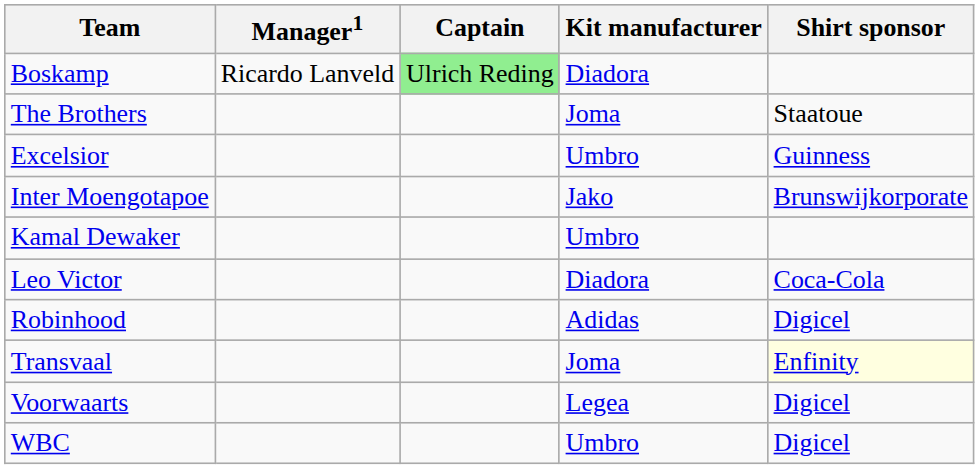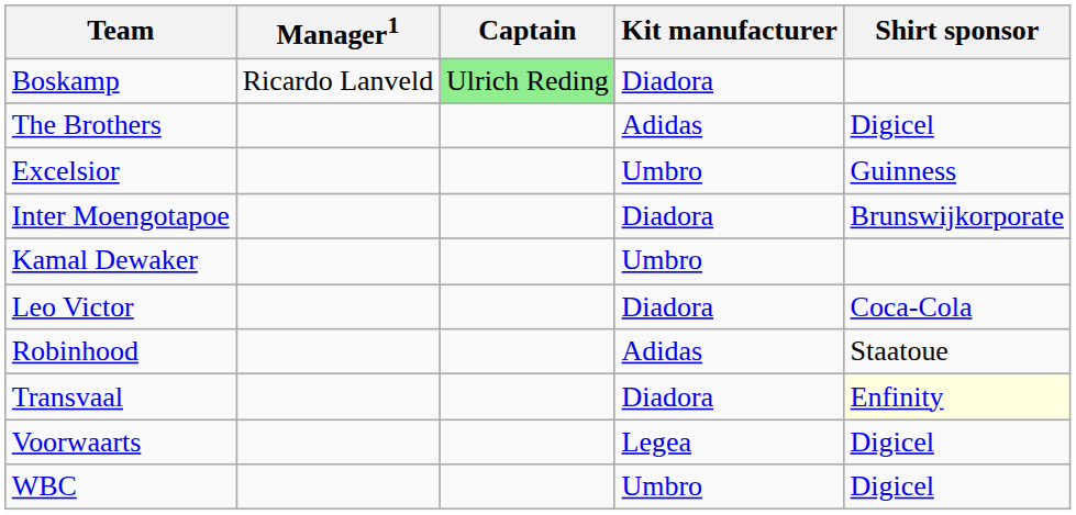 <table class="wikitable sortable" style="text-align: left;">
 <tr>
 <th>Team</th>
 <th>Manager<sup>1</sup></th>
 <th>Captain</th>
 <th>Kit manufacturer</th>
 <th>Shirt sponsor</th>
 </tr>
 <tr>
 <td><a href='#'>Boskamp</a></td>
 <td> Ricardo Lanveld</td>
 <td style="background: lightgreen;"> Ulrich Reding</td>
 <td><a href='#'>Diadora</a></td>
 <td></td>
 </tr>
 <tr>
 <td><a href='#'>The Brothers</a></td>
 <td></td>
 <td></td>
-<td><a href='#'>Joma</a></td>
-<td>Staatoue</td>
+<td><a href='#'>Adidas</a></td>
+<td><a href='#'>Digicel</a></td>
 </tr>
 <tr>
 <td><a href='#'>Excelsior</a></td>
 <td></td>
 <td></td>
 <td><a href='#'>Umbro</a></td>
 <td><a href='#'>Guinness</a></td>
 </tr>
 <tr>
 <td><a href='#'>Inter Moengotapoe</a></td>
 <td> </td>
 <td> </td>
-<td><a href='#'>Jako</a></td>
+<td><a href='#'>Diadora</a></td>
 <td><a href='#'>Brunswijkorporate</a></td>
 </tr>
 <tr>
 <td><a href='#'>Kamal Dewaker</a></td>
 <td></td>
 <td></td>
 <td><a href='#'>Umbro</a></td>
 <td></td>
 </tr>
 <tr>
 <td><a href='#'>Leo Victor</a></td>
 <td></td>
 <td> </td>
 <td><a href='#'>Diadora</a></td>
 <td><a href='#'>Coca-Cola</a></td>
 </tr>
 <tr>
 <td><a href='#'>Robinhood</a></td>
 <td> </td>
 <td> </td>
 <td><a href='#'>Adidas</a></td>
-<td><a href='#'>Digicel</a></td>
+<td>Staatoue</td>
 </tr>
 <tr>
 <td><a href='#'>Transvaal</a></td>
 <td> </td>
 <td></td>
-<td><a href='#'>Joma</a></td>
+<td><a href='#'>Diadora</a></td>
 <td style="background: lightyellow;"><a href='#'>Enfinity</a></td>
 </tr>
 <tr>
 <td><a href='#'>Voorwaarts</a></td>
 <td></td>
 <td> </td>
 <td><a href='#'>Legea</a></td>
 <td><a href='#'>Digicel</a></td>
 </tr>
 <tr>
 <td><a href='#'>WBC</a></td>
 <td> </td>
 <td> </td>
 <td><a href='#'>Umbro</a></td>
 <td><a href='#'>Digicel</a></td>
 </tr>
 </table>
